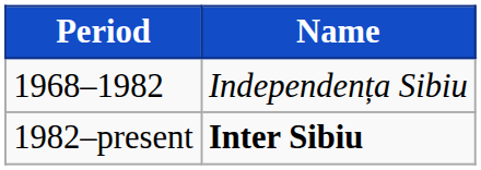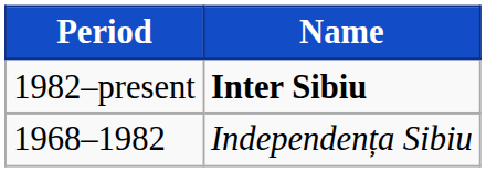 <table class="wikitable" style="text-align: left" align="right">
 <tr>
 <th style="background:#124cc7;color:#FFFFFF;border:1px solid #0d2f86;">Period</th>
 <th style="background:#124cc7;color:#FFFFFF;border:1px solid #0d2f86;">Name</th>
 </tr>
 <tr>
+<td>1982–present</td>
+<td align=left><strong>Inter Sibiu</strong></td>
+</tr>
+<tr>
 <td>1968–1982</td>
 <td align=left><em>Independența Sibiu</em></td>
 </tr>
-<tr>
-<td>1982–present</td>
-<td align=left><strong>Inter Sibiu</strong></td>
-</tr>
 </table>
